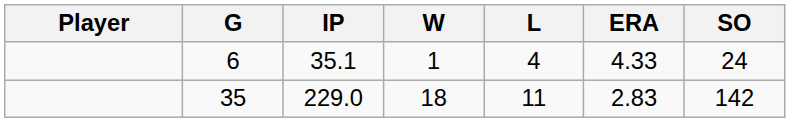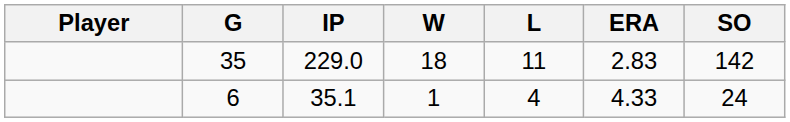 <table class="wikitable sortable">
 <tr>
 <th bgcolor="#DDDDFF" width="16%">Player</th>
 <th bgcolor="#DDDDFF" width="9%">G</th>
 <th bgcolor="#DDDDFF" width="9%">IP</th>
 <th bgcolor="#DDDDFF" width="9%">W</th>
 <th bgcolor="#DDDDFF" width="9%">L</th>
 <th bgcolor="#DDDDFF" width="9%">ERA</th>
 <th bgcolor="#DDDDFF" width="9%">SO</th>
 </tr>
 <tr align="center">
 <td></td>
+<td>35</td>
+<td>229.0</td>
+<td>18</td>
+<td>11</td>
+<td>2.83</td>
+<td>142</td>
+</tr>
+<tr align="center">
+<td></td>
 <td>6</td>
 <td>35.1</td>
 <td>1</td>
 <td>4</td>
 <td>4.33</td>
 <td>24</td>
 </tr>
-<tr align="center">
-<td></td>
-<td>35</td>
-<td>229.0</td>
-<td>18</td>
-<td>11</td>
-<td>2.83</td>
-<td>142</td>
-</tr>
 </table>
